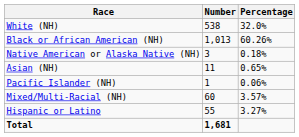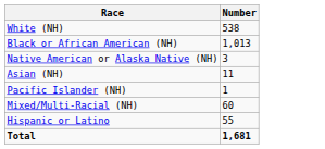 <table class="wikitable">
 <tr>
 <th>Race</th>
 <th>Number</th>
-<th>Percentage</th>
 </tr>
 <tr>
 <td><a href='#'>White</a> (NH)</td>
 <td>538</td>
-<td>32.0%</td>
 </tr>
 <tr>
 <td><a href='#'>Black or African American</a> (NH)</td>
 <td>1,013</td>
-<td>60.26%</td>
 </tr>
 <tr>
 <td><a href='#'>Native American</a> or <a href='#'>Alaska Native</a> (NH)</td>
 <td>3</td>
-<td>0.18%</td>
 </tr>
 <tr>
 <td><a href='#'>Asian</a> (NH)</td>
 <td>11</td>
-<td>0.65%</td>
 </tr>
 <tr>
 <td><a href='#'>Pacific Islander</a> (NH)</td>
 <td>1</td>
-<td>0.06%</td>
 </tr>
 <tr>
 <td><a href='#'>Mixed/Multi-Racial</a> (NH)</td>
 <td>60</td>
-<td>3.57%</td>
 </tr>
 <tr>
 <td><a href='#'>Hispanic or Latino</a></td>
 <td>55</td>
-<td>3.27%</td>
 </tr>
 <tr>
 <td><strong>Total</strong></td>
 <td><strong>1,681</strong></td>
-<td></td>
 </tr>
 </table>
